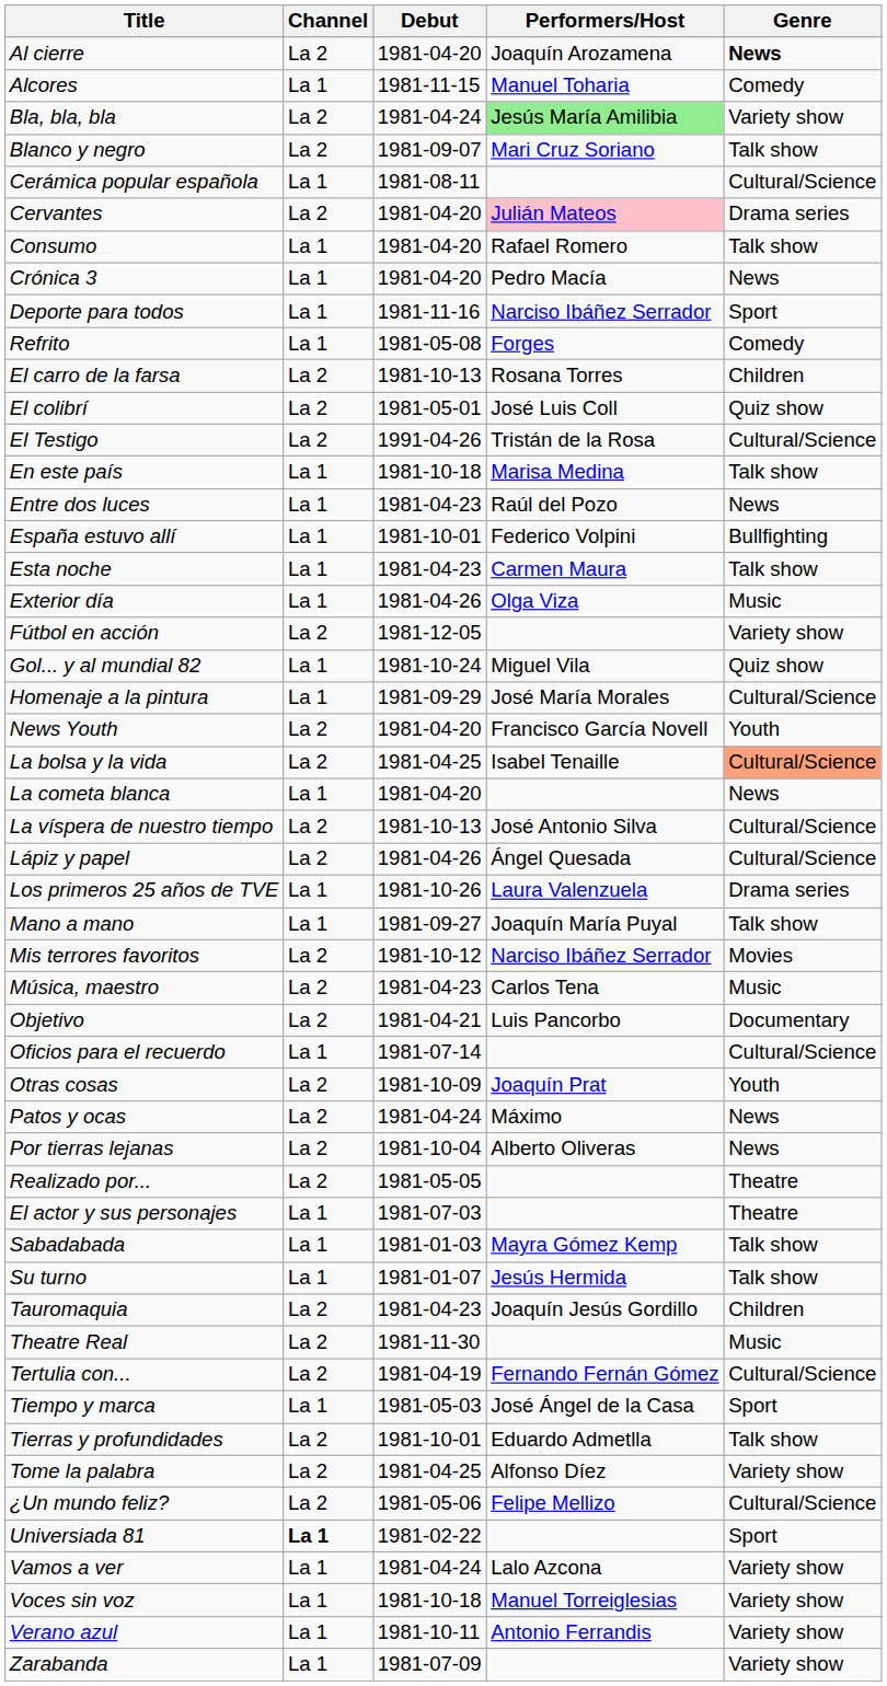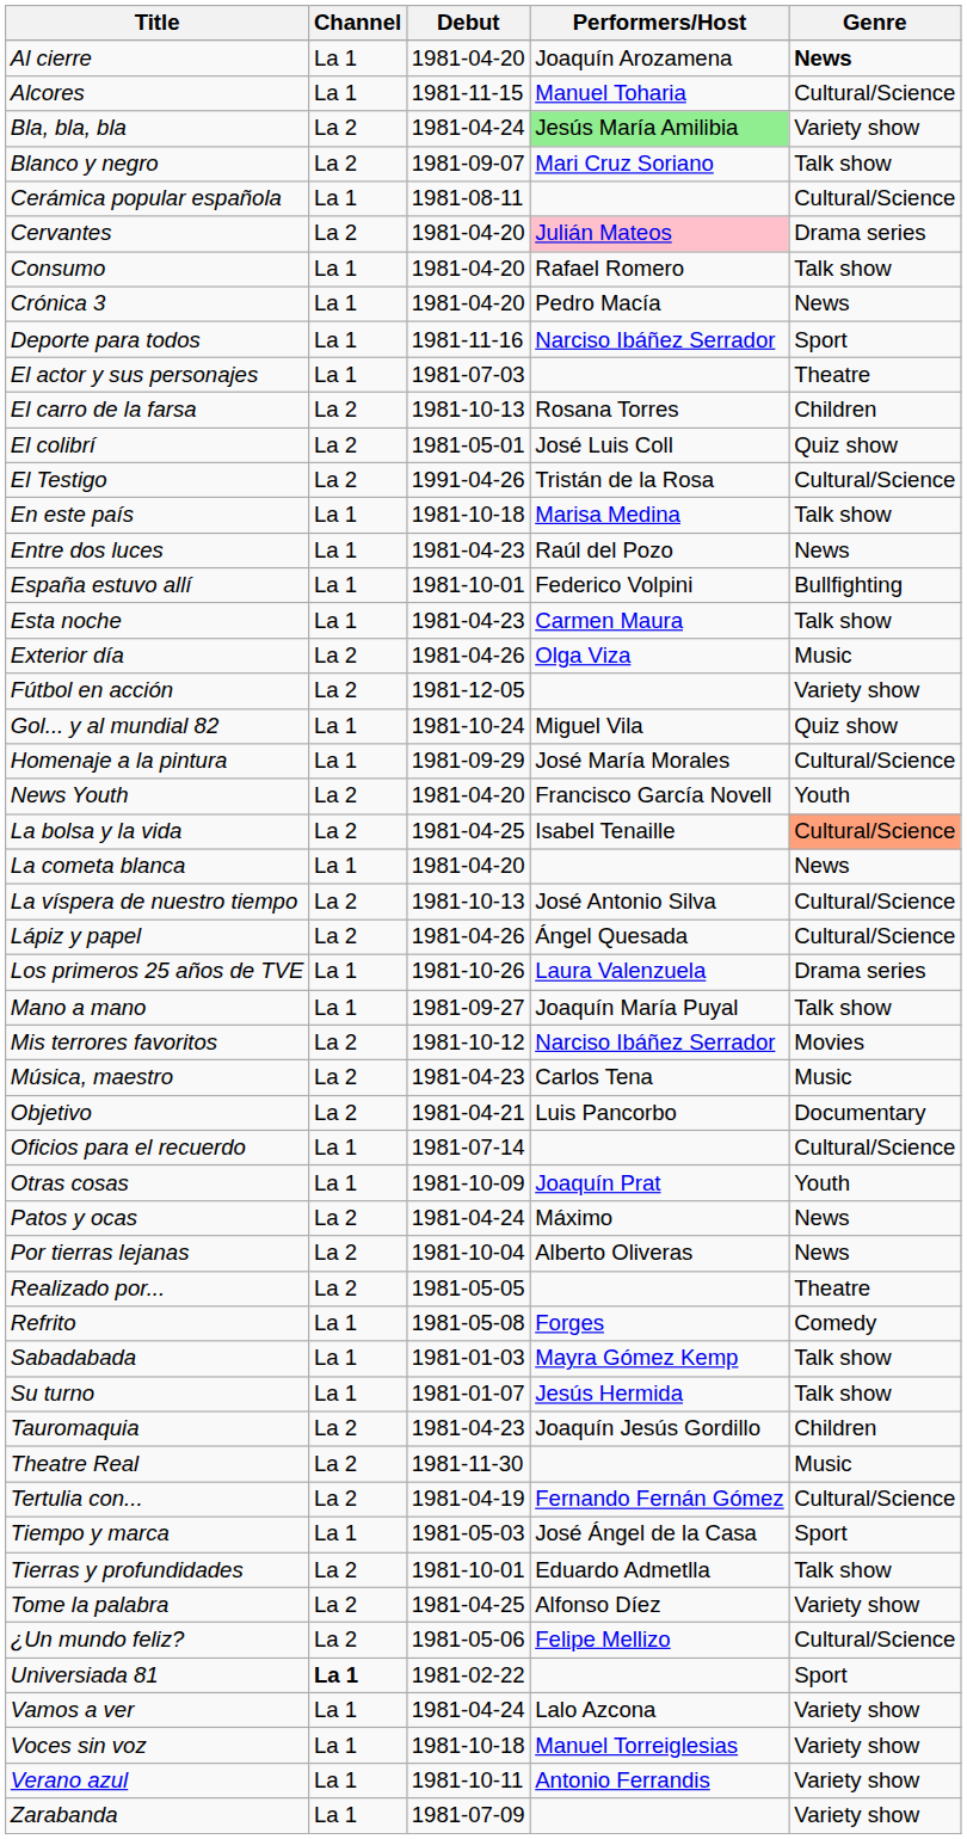 <table class="wikitable sortable">
 <tr>
 <th>Title</th>
 <th>Channel</th>
 <th>Debut</th>
 <th>Performers/Host</th>
 <th>Genre</th>
 </tr>
 <tr>
 </tr>
 <tr>
 <td><em>Al cierre</em></td>
-<td>La 2</td>
+<td>La 1</td>
 <td>1981-04-20</td>
 <td>Joaquín Arozamena</td>
 <td><strong>News</strong></td>
 </tr>
 <tr>
 <td><em>Alcores </em></td>
 <td>La 1</td>
 <td>1981-11-15</td>
 <td><a href='#'>Manuel Toharia</a></td>
-<td>Comedy</td>
+<td>Cultural/Science</td>
 </tr>
 <tr>
 <td><em>Bla, bla, bla </em></td>
 <td>La 2</td>
 <td>1981-04-24</td>
 <td style="background: lightgreen;">Jesús María Amilibia</td>
 <td>Variety show</td>
 </tr>
 <tr>
 <td><em>Blanco y negro </em></td>
 <td>La 2</td>
 <td>1981-09-07</td>
 <td><a href='#'>Mari Cruz Soriano</a></td>
 <td>Talk show</td>
 </tr>
 <tr>
 <td><em>Cerámica popular española</em></td>
 <td>La 1</td>
 <td>1981-08-11</td>
 <td></td>
 <td>Cultural/Science</td>
 </tr>
 <tr>
 <td><em>Cervantes</em></td>
 <td>La 2</td>
 <td>1981-04-20</td>
 <td style="background: pink;"><a href='#'>Julián Mateos</a></td>
 <td>Drama series</td>
 </tr>
 <tr>
 <td><em>Consumo </em></td>
 <td>La 1</td>
 <td>1981-04-20</td>
 <td>Rafael Romero</td>
 <td>Talk show</td>
 </tr>
 <tr>
 <td><em>Crónica 3</em></td>
 <td>La 1</td>
 <td>1981-04-20</td>
 <td>Pedro Macía</td>
 <td>News</td>
 </tr>
 <tr>
 <td><em>Deporte para todos</em></td>
 <td>La 1</td>
 <td>1981-11-16</td>
 <td><a href='#'>Narciso Ibáñez Serrador</a></td>
 <td>Sport</td>
 </tr>
 <tr>
-<td><em>Refrito </em></td>
+<td><em>El actor y sus personajes</em></td>
 <td>La 1</td>
-<td>1981-05-08</td>
-<td><a href='#'>Forges</a></td>
-<td>Comedy</td>
+<td>1981-07-03</td>
+<td></td>
+<td>Theatre</td>
 </tr>
 <tr>
 <td><em>El carro de la farsa</em></td>
 <td>La 2</td>
 <td>1981-10-13</td>
 <td>Rosana Torres</td>
 <td>Children</td>
 </tr>
 <tr>
 <td><em>El colibrí</em></td>
 <td>La 2</td>
 <td>1981-05-01</td>
 <td>José Luis Coll</td>
 <td>Quiz show</td>
 </tr>
 <tr>
 <td><em>El Testigo</em></td>
 <td>La 2</td>
 <td>1991-04-26</td>
 <td>Tristán de la Rosa</td>
 <td>Cultural/Science</td>
 </tr>
 <tr>
 <td><em>En este país </em></td>
 <td>La 1</td>
 <td>1981-10-18</td>
 <td><a href='#'>Marisa Medina</a></td>
 <td>Talk show</td>
 </tr>
 <tr>
 <td><em>Entre dos luces</em></td>
 <td>La 1</td>
 <td>1981-04-23</td>
 <td>Raúl del Pozo</td>
 <td>News</td>
 </tr>
 <tr>
 <td><em>España estuvo allí</em></td>
 <td>La 1</td>
 <td>1981-10-01</td>
 <td>Federico Volpini</td>
 <td>Bullfighting</td>
 </tr>
 <tr>
 <td><em>Esta noche</em></td>
 <td>La 1</td>
 <td>1981-04-23</td>
 <td><a href='#'>Carmen Maura</a></td>
 <td>Talk show</td>
 </tr>
 <tr>
 <td><em>Exterior día</em></td>
-<td>La 1</td>
+<td>La 2</td>
 <td>1981-04-26</td>
 <td><a href='#'>Olga Viza</a></td>
 <td>Music</td>
 </tr>
 <tr>
 <td><em>Fútbol en acción</em></td>
 <td>La 2</td>
 <td>1981-12-05</td>
 <td></td>
 <td>Variety show</td>
 </tr>
 <tr>
 <td><em>Gol... y al mundial 82</em></td>
 <td>La 1</td>
 <td>1981-10-24</td>
 <td>Miguel Vila</td>
 <td>Quiz show</td>
 </tr>
 <tr>
 <td><em>Homenaje a la pintura</em></td>
 <td>La 1</td>
 <td>1981-09-29</td>
 <td>José María Morales</td>
 <td>Cultural/Science</td>
 </tr>
 <tr>
 <td><em>News Youth</em></td>
 <td>La 2</td>
 <td>1981-04-20</td>
 <td>Francisco García Novell</td>
 <td>Youth</td>
 </tr>
 <tr>
 <td><em>La bolsa y la vida</em></td>
 <td>La 2</td>
 <td>1981-04-25</td>
 <td>Isabel Tenaille</td>
 <td style="background: lightsalmon;">Cultural/Science</td>
 </tr>
 <tr>
 <td><em>La cometa blanca</em></td>
 <td>La 1</td>
 <td>1981-04-20</td>
 <td></td>
 <td>News</td>
 </tr>
 <tr>
 <td><em>La víspera de nuestro tiempo</em></td>
 <td>La 2</td>
 <td>1981-10-13</td>
 <td>José Antonio Silva</td>
 <td>Cultural/Science</td>
 </tr>
 <tr>
 <td><em>Lápiz y papel </em></td>
 <td>La 2</td>
 <td>1981-04-26</td>
 <td>Ángel Quesada</td>
 <td>Cultural/Science</td>
 </tr>
 <tr>
 <td><em>Los primeros 25 años de TVE</em></td>
 <td>La 1</td>
 <td>1981-10-26</td>
 <td><a href='#'>Laura Valenzuela</a></td>
 <td>Drama series</td>
 </tr>
 <tr>
 <td><em>Mano a mano </em></td>
 <td>La 1</td>
 <td>1981-09-27</td>
 <td>Joaquín María Puyal</td>
 <td>Talk show</td>
 </tr>
 <tr>
 <td><em>Mis terrores favoritos</em></td>
 <td>La 2</td>
 <td>1981-10-12</td>
 <td><a href='#'>Narciso Ibáñez Serrador</a></td>
 <td>Movies</td>
 </tr>
 <tr>
 <td><em>Música, maestro</em></td>
 <td>La 2</td>
 <td>1981-04-23</td>
 <td>Carlos Tena</td>
 <td>Music</td>
 </tr>
 <tr>
 <td><em>Objetivo </em></td>
 <td>La 2</td>
 <td>1981-04-21</td>
 <td>Luis Pancorbo</td>
 <td>Documentary</td>
 </tr>
 <tr>
 <td><em>Oficios para el recuerdo</em></td>
 <td>La 1</td>
 <td>1981-07-14</td>
 <td></td>
 <td>Cultural/Science</td>
 </tr>
 <tr>
 <td><em>Otras cosas</em></td>
-<td>La 2</td>
+<td>La 1</td>
 <td>1981-10-09</td>
 <td><a href='#'>Joaquín Prat</a></td>
 <td>Youth</td>
 </tr>
 <tr>
 <td><em>Patos y ocas </em></td>
 <td>La 2</td>
 <td>1981-04-24</td>
 <td>Máximo</td>
 <td>News</td>
 </tr>
 <tr>
 <td><em>Por tierras lejanas </em></td>
 <td>La 2</td>
 <td>1981-10-04</td>
 <td>Alberto Oliveras</td>
 <td>News</td>
 </tr>
 <tr>
 <td><em>Realizado por...</em></td>
 <td>La 2</td>
 <td>1981-05-05</td>
 <td></td>
 <td>Theatre</td>
 </tr>
 <tr>
-<td><em>El actor y sus personajes</em></td>
+<td><em>Refrito </em></td>
 <td>La 1</td>
-<td>1981-07-03</td>
-<td></td>
-<td>Theatre</td>
+<td>1981-05-08</td>
+<td><a href='#'>Forges</a></td>
+<td>Comedy</td>
 </tr>
 <tr>
 <td><em>Sabadabada</em></td>
 <td>La 1</td>
 <td>1981-01-03</td>
 <td><a href='#'>Mayra Gómez Kemp</a></td>
 <td>Talk show</td>
 </tr>
 <tr>
 <td><em>Su turno </em></td>
 <td>La 1</td>
 <td>1981-01-07</td>
 <td><a href='#'>Jesús Hermida</a></td>
 <td>Talk show</td>
 </tr>
 <tr>
 <td><em>Tauromaquia</em></td>
 <td>La 2</td>
 <td>1981-04-23</td>
 <td>Joaquín Jesús Gordillo</td>
 <td>Children</td>
 </tr>
 <tr>
 <td><em>Theatre Real</em></td>
 <td>La 2</td>
 <td>1981-11-30</td>
 <td></td>
 <td>Music</td>
 </tr>
 <tr>
 <td><em>Tertulia con... </em></td>
 <td>La 2</td>
 <td>1981-04-19</td>
 <td><a href='#'>Fernando Fernán Gómez</a></td>
 <td>Cultural/Science</td>
 </tr>
 <tr>
 <td><em>Tiempo y marca</em></td>
 <td>La 1</td>
 <td>1981-05-03</td>
 <td>José Ángel de la Casa</td>
 <td>Sport</td>
 </tr>
 <tr>
 <td><em>Tierras y profundidades</em></td>
 <td>La 2</td>
 <td>1981-10-01</td>
 <td>Eduardo Admetlla</td>
 <td>Talk show</td>
 </tr>
 <tr>
 <td><em>Tome la palabra</em></td>
 <td>La 2</td>
 <td>1981-04-25</td>
 <td>Alfonso Díez</td>
 <td>Variety show</td>
 </tr>
 <tr>
 <td><em>¿Un mundo feliz?</em></td>
 <td>La 2</td>
 <td>1981-05-06</td>
 <td><a href='#'>Felipe Mellizo</a></td>
 <td>Cultural/Science</td>
 </tr>
 <tr>
 <td><em>Universiada 81</em></td>
 <td><strong>La 1</strong></td>
 <td>1981-02-22</td>
 <td></td>
 <td>Sport</td>
 </tr>
 <tr>
 <td><em>Vamos a ver</em></td>
 <td>La 1</td>
 <td>1981-04-24</td>
 <td>Lalo Azcona</td>
 <td>Variety show</td>
 </tr>
 <tr>
 <td><em>Voces sin voz </em></td>
 <td>La 1</td>
 <td>1981-10-18</td>
 <td><a href='#'>Manuel Torreiglesias</a></td>
 <td>Variety show</td>
 </tr>
 <tr>
 <td><em><a href='#'>Verano azul</a></em></td>
 <td>La 1</td>
 <td>1981-10-11</td>
 <td><a href='#'>Antonio Ferrandis</a></td>
 <td>Variety show</td>
 </tr>
 <tr>
 <td><em>Zarabanda</em></td>
 <td>La 1</td>
 <td>1981-07-09</td>
 <td></td>
 <td>Variety show</td>
 </tr>
 <tr>
 </tr>
 </table>
